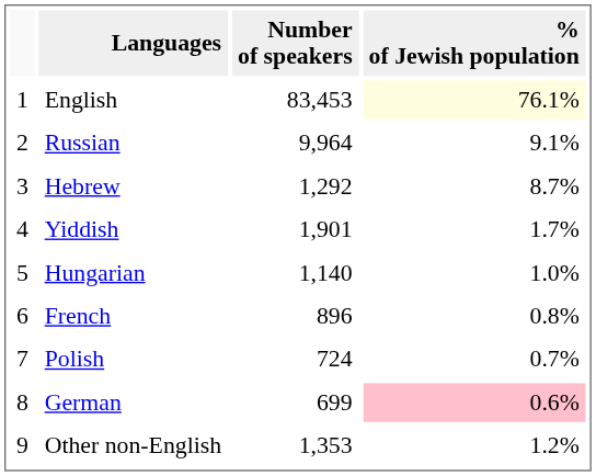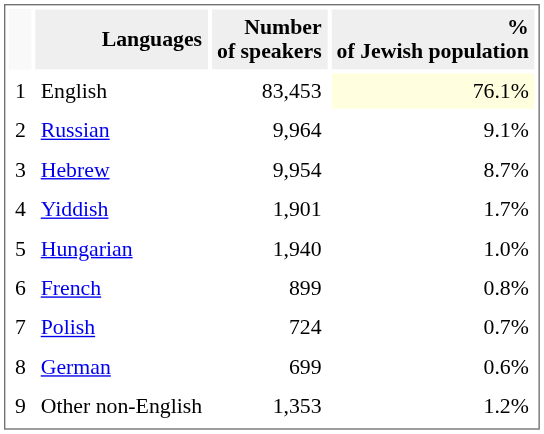 <table class="toccolours" style="clear:both; border:1px solid #707070; text-align:right;" cellpadding="4" cellspacing="3">
 <tr style="background:#efefef;">
 <td style="background:#f9f9f9;"></td>
 <th>Languages</th>
 <th>Number<br>of speakers</th>
 <th>%<br>of Jewish population</th>
 </tr>
 <tr>
 <td>1</td>
 <td align="left">English</td>
 <td>83,453</td>
 <td style="background: lightyellow;">76.1%</td>
 </tr>
 <tr>
 <td>2</td>
 <td align="left"><a href='#'>Russian</a></td>
 <td>9,964</td>
 <td>9.1%</td>
 </tr>
 <tr>
 <td>3</td>
 <td align="left"><a href='#'>Hebrew</a></td>
-<td>1,292</td>
+<td>9,954</td>
 <td>8.7%</td>
 </tr>
 <tr>
 <td>4</td>
 <td align="left"><a href='#'>Yiddish</a></td>
 <td>1,901</td>
 <td>1.7%</td>
 </tr>
 <tr>
 <td>5</td>
 <td align="left"><a href='#'>Hungarian</a></td>
-<td>1,140</td>
+<td>1,940</td>
 <td>1.0%</td>
 </tr>
 <tr>
 <td>6</td>
 <td align="left"><a href='#'>French</a></td>
-<td>896</td>
+<td>899</td>
 <td>0.8%</td>
 </tr>
 <tr>
 <td>7</td>
 <td align="left"><a href='#'>Polish</a></td>
 <td>724</td>
 <td>0.7%</td>
 </tr>
 <tr>
 <td>8</td>
 <td align="left"><a href='#'>German</a></td>
 <td>699</td>
-<td style="background: pink;">0.6%</td>
+<td>0.6%</td>
 </tr>
 <tr>
 <td>9</td>
 <td align="left">Other non-English</td>
 <td>1,353</td>
 <td>1.2%</td>
 </tr>
 </table>
